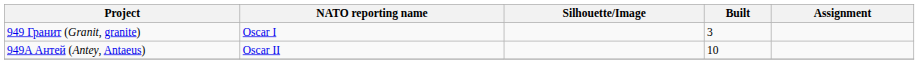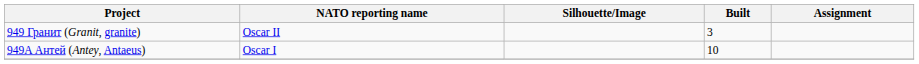 <table class="wikitable" style="width:100%">
 <tr>
 <th style="width: 20em">Project</th>
 <th>NATO reporting name</th>
 <th>Silhouette/Image</th>
 <th>Built</th>
 <th>Assignment</th>
 </tr>
 <tr>
 <td><a href='#'>949 Гранит</a> (<em>Granit</em>, <a href='#'>granite</a>)</td>
-<td><a href='#'>Oscar I</a></td>
+<td><a href='#'>Oscar II</a></td>
 <td></td>
 <td>3</td>
 <td></td>
 </tr>
 <tr>
 <td><a href='#'>949A Антей</a> (<em>Antey</em>, <a href='#'>Antaeus</a>)</td>
-<td><a href='#'>Oscar II</a></td>
+<td><a href='#'>Oscar I</a></td>
 <td></td>
 <td>10</td>
 <td></td>
 </tr>
 <tr>
 </tr>
 </table>
